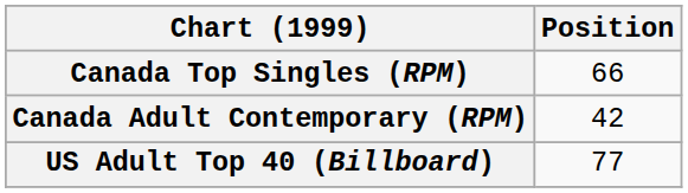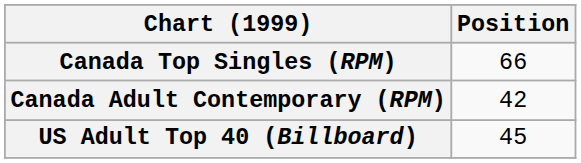 <table class="wikitable sortable plainrowheaders" style="text-align:center">
 <tr>
 <th>Chart (1999)</th>
 <th>Position</th>
 </tr>
 <tr>
 <th scope="row">Canada Top Singles (<em>RPM</em>)</th>
 <td>66</td>
 </tr>
 <tr>
 <th scope="row">Canada Adult Contemporary (<em>RPM</em>)</th>
 <td>42</td>
 </tr>
 <tr>
 <th scope="row">US Adult Top 40 (<em>Billboard</em>)</th>
-<td>77</td>
+<td>45</td>
 </tr>
 </table>
